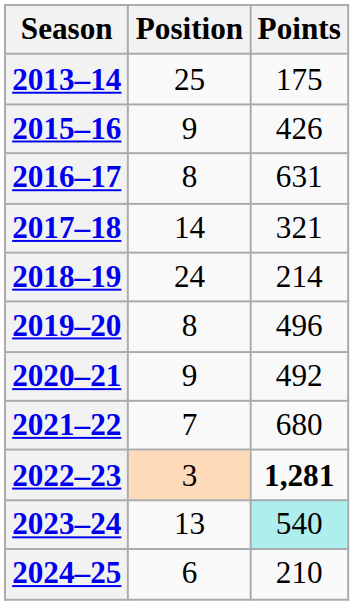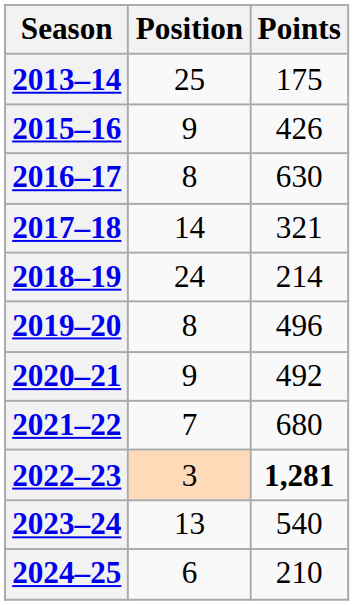 <table class="wikitable plainrowheaders sortable">
 <tr>
 <th scope="col">Season</th>
 <th scope="col">Position</th>
 <th scope="col">Points</th>
 </tr>
 <tr>
 <th scope=row align=center><a href='#'>2013–14</a></th>
 <td align=center>25</td>
 <td align=center>175</td>
 </tr>
 <tr>
 <th scope=row align=center><a href='#'>2015–16</a></th>
 <td align=center>9</td>
 <td align=center>426</td>
 </tr>
 <tr>
 <th scope=row align=center><a href='#'>2016–17</a></th>
 <td align=center>8</td>
-<td align=center>631</td>
+<td align=center>630</td>
 </tr>
 <tr>
 <th scope=row align=center><a href='#'>2017–18</a></th>
 <td align=center>14</td>
 <td align=center>321</td>
 </tr>
 <tr>
 <th scope=row align=center><a href='#'>2018–19</a></th>
 <td align=center>24</td>
 <td align=center>214</td>
 </tr>
 <tr>
 <th scope=row align=center><a href='#'>2019–20</a></th>
 <td align=center>8</td>
 <td align=center>496</td>
 </tr>
 <tr>
 <th scope=row align=center><a href='#'>2020–21</a></th>
 <td align=center>9</td>
 <td align=center>492</td>
 </tr>
 <tr>
 <th scope=row align=center><a href='#'>2021–22</a></th>
 <td align=center>7</td>
 <td align=center>680</td>
 </tr>
 <tr>
 <th scope=row align=center><a href='#'>2022–23</a></th>
 <td align=center style="background:#FFDAB9">3</td>
 <td align=center><strong>1,281</strong></td>
 </tr>
 <tr>
 <th scope=row align=center><a href='#'>2023–24</a></th>
 <td align=center>13</td>
-<td align=center style="background: paleturquoise;">540</td>
+<td align=center>540</td>
 </tr>
 <tr>
 <th scope=row align=center><a href='#'>2024–25</a></th>
 <td align=center>6</td>
 <td align=center>210</td>
 </tr>
 </table>
